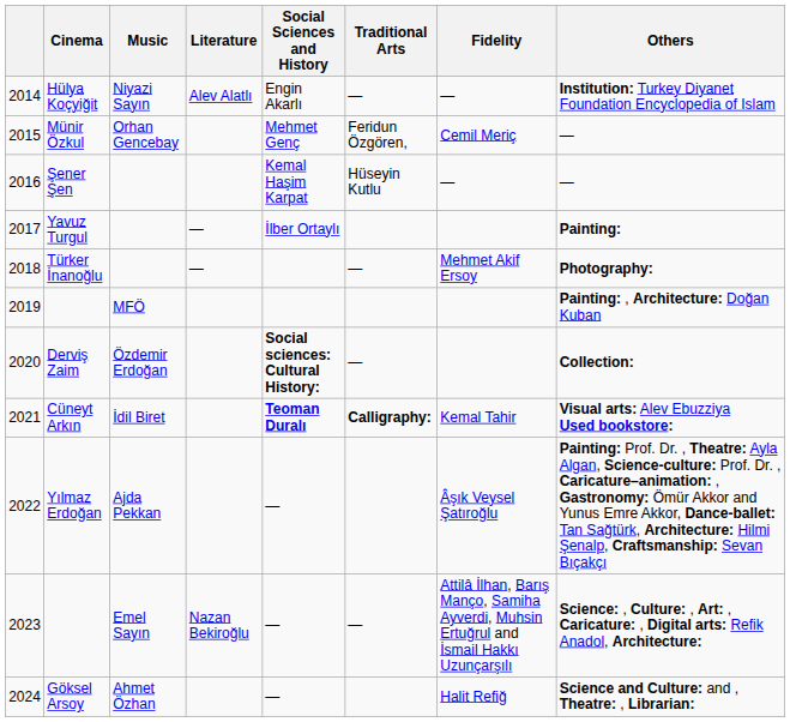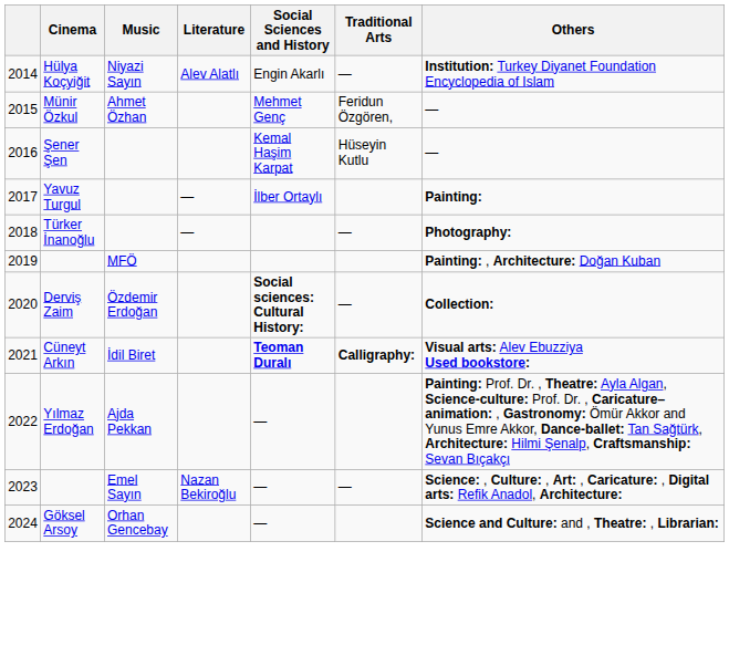 <table class="wikitable">
 <tr>
 <th></th>
 <th>Cinema</th>
 <th>Music</th>
 <th>Literature</th>
 <th>Social Sciences and History</th>
 <th>Traditional Arts</th>
-<th>Fidelity</th>
 <th>Others</th>
 </tr>
 <tr>
 <td>2014</td>
 <td><a href='#'>Hülya Koçyiğit</a></td>
 <td><a href='#'>Niyazi Sayın</a></td>
 <td><a href='#'>Alev Alatlı</a></td>
 <td>Engin Akarlı</td>
 <td>—</td>
-<td>—</td>
 <td><strong>Institution:</strong> <a href='#'>Turkey Diyanet Foundation Encyclopedia of Islam</a></td>
 </tr>
 <tr>
 <td>2015</td>
 <td><a href='#'>Münir Özkul</a></td>
-<td><a href='#'>Orhan Gencebay</a></td>
+<td><a href='#'>Ahmet Özhan</a></td>
 <td></td>
 <td><a href='#'>Mehmet Genç</a></td>
 <td>Feridun Özgören, </td>
-<td><a href='#'>Cemil Meriç</a></td>
 <td>—</td>
 </tr>
 <tr>
 <td>2016</td>
 <td><a href='#'>Şener Şen</a></td>
 <td></td>
 <td></td>
 <td><a href='#'>Kemal Haşim Karpat</a></td>
 <td>Hüseyin Kutlu</td>
 <td>—</td>
-<td>—</td>
 </tr>
 <tr>
 <td>2017</td>
 <td><a href='#'>Yavuz Turgul</a></td>
 <td></td>
 <td>—</td>
 <td><a href='#'>İlber Ortaylı</a></td>
-<td></td>
 <td></td>
 <td><strong>Painting:</strong> </td>
 </tr>
 <tr>
 <td>2018</td>
 <td><a href='#'>Türker İnanoğlu</a></td>
 <td></td>
 <td>—</td>
 <td></td>
 <td>—</td>
-<td><a href='#'>Mehmet Akif Ersoy</a></td>
 <td><strong>Photography:</strong> </td>
 </tr>
 <tr>
 <td>2019</td>
 <td></td>
 <td><a href='#'>MFÖ</a></td>
-<td></td>
 <td></td>
 <td></td>
 <td></td>
 <td><strong>Painting:</strong> , <strong>Architecture:</strong> <a href='#'>Doğan Kuban</a></td>
 </tr>
 <tr>
 <td>2020</td>
 <td><a href='#'>Derviş Zaim</a></td>
 <td><a href='#'>Özdemir Erdoğan</a></td>
 <td></td>
 <td><strong>Social sciences:</strong> <br><strong>Cultural History:</strong> </td>
 <td>—</td>
-<td></td>
 <td><strong>Collection:</strong> </td>
 </tr>
 <tr>
 <td>2021</td>
 <td><a href='#'>Cüneyt Arkın</a></td>
 <td><a href='#'>İdil Biret</a></td>
 <td></td>
 <td><strong><a href='#'>Teoman Duralı</a></strong></td>
 <td><strong>Calligraphy:</strong> </td>
-<td><a href='#'>Kemal Tahir</a></td>
 <td><strong>Visual arts:</strong> <a href='#'>Alev Ebuzziya</a><br><strong><a href='#'>Used bookstore</a>:</strong> </td>
 </tr>
 <tr>
 <td>2022</td>
 <td><a href='#'>Yılmaz Erdoğan</a></td>
 <td><a href='#'>Ajda Pekkan</a></td>
 <td></td>
 <td>—</td>
 <td></td>
-<td><a href='#'>Âşık Veysel Şatıroğlu</a></td>
 <td><strong>Painting:</strong> Prof. Dr. , <strong>Theatre:</strong> <a href='#'>Ayla Algan</a>, <strong>Science-culture:</strong> Prof. Dr. , <strong>Caricature–animation:</strong> , <strong>Gastronomy:</strong> Ömür Akkor and Yunus Emre Akkor, <strong>Dance-ballet:</strong> <a href='#'>Tan Sağtürk</a>, <strong>Architecture:</strong> <a href='#'>Hilmi Şenalp</a>, <strong>Craftsmanship:</strong> <a href='#'>Sevan Bıçakçı</a></td>
 </tr>
 <tr>
 <td>2023</td>
 <td></td>
 <td><a href='#'>Emel Sayın</a></td>
 <td><a href='#'>Nazan Bekiroğlu</a></td>
 <td>—</td>
 <td>—</td>
-<td><a href='#'>Attilâ İlhan</a>, <a href='#'>Barış Manço</a>, <a href='#'>Samiha Ayverdi</a>, <a href='#'>Muhsin Ertuğrul</a> and <a href='#'>İsmail Hakkı Uzunçarşılı</a></td>
 <td><strong>Science:</strong> , <strong>Culture:</strong> , <strong>Art:</strong> , <strong>Caricature:</strong> , <strong>Digital arts:</strong> <a href='#'>Refik Anadol</a>, <strong>Architecture:</strong> </td>
 </tr>
 <tr>
 <td>2024</td>
 <td><a href='#'>Göksel Arsoy</a></td>
-<td><a href='#'>Ahmet Özhan</a></td>
+<td><a href='#'>Orhan Gencebay</a></td>
 <td></td>
 <td>—</td>
 <td></td>
-<td><a href='#'>Halit Refiğ</a></td>
 <td><strong>Science and Culture:</strong>  and , <strong>Theatre:</strong> , <strong>Librarian:</strong> </td>
 </tr>
 </table>
